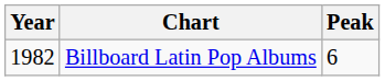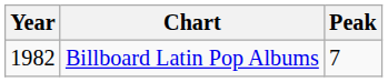 <table class="wikitable">
 <tr>
 <th>Year</th>
 <th>Chart</th>
 <th>Peak</th>
 </tr>
 <tr>
 <td>1982</td>
 <td><a href='#'>Billboard Latin Pop Albums</a></td>
-<td>6</td>
+<td>7</td>
 </tr>
 </table>
